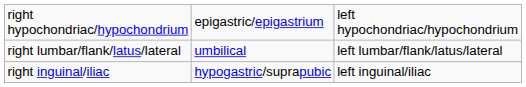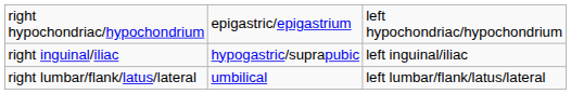 <table class="wikitable">
 <tr>
 <td>right hypochondriac/<a href='#'>hypochondrium</a></td>
 <td>epigastric/<a href='#'>epigastrium</a></td>
 <td>left hypochondriac/hypochondrium</td>
 </tr>
 <tr>
+<td>right <a href='#'>inguinal</a>/<a href='#'>iliac</a></td>
+<td><a href='#'>hypogastric</a>/supra<a href='#'>pubic</a></td>
+<td>left inguinal/iliac</td>
+</tr>
+<tr>
 <td>right lumbar/flank/<a href='#'>latus</a>/lateral</td>
 <td><a href='#'>umbilical</a></td>
 <td>left lumbar/flank/latus/lateral</td>
 </tr>
-<tr>
-<td>right <a href='#'>inguinal</a>/<a href='#'>iliac</a></td>
-<td><a href='#'>hypogastric</a>/supra<a href='#'>pubic</a></td>
-<td>left inguinal/iliac</td>
-</tr>
 </table>
